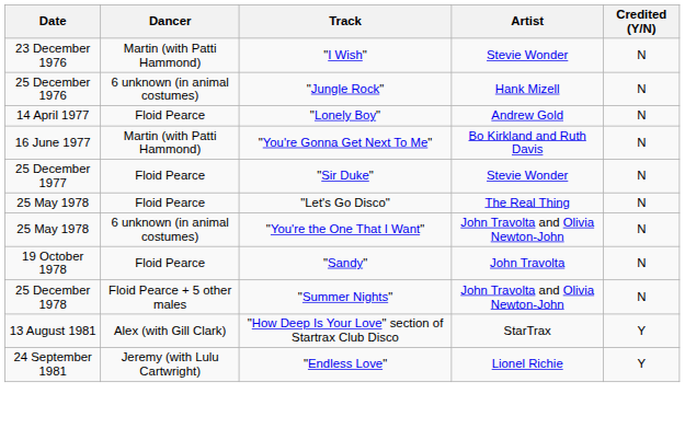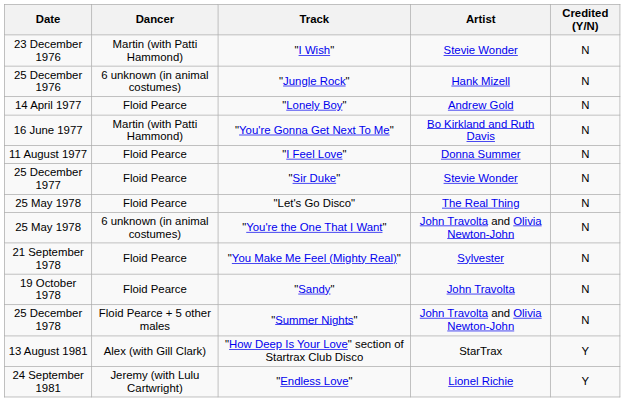 <table class="wikitable" style="text-align: center;">
 <tr>
 <th>Date</th>
 <th>Dancer</th>
 <th>Track</th>
 <th>Artist</th>
 <th>Credited (Y/N)</th>
 </tr>
 <tr>
 <td>23 December 1976</td>
 <td>Martin (with Patti Hammond)</td>
 <td>"<a href='#'>I Wish</a>"</td>
 <td><a href='#'>Stevie Wonder</a></td>
 <td>N</td>
 </tr>
 <tr>
 <td>25 December 1976</td>
 <td>6 unknown (in animal costumes)</td>
 <td>"<a href='#'>Jungle Rock</a>"</td>
 <td><a href='#'>Hank Mizell</a></td>
 <td>N</td>
 </tr>
 <tr>
 <td>14 April 1977</td>
 <td>Floid Pearce</td>
 <td>"<a href='#'>Lonely Boy</a>"</td>
 <td><a href='#'>Andrew Gold</a></td>
 <td>N</td>
 </tr>
 <tr>
 <td>16 June 1977</td>
 <td>Martin (with Patti Hammond)</td>
 <td>"<a href='#'>You're Gonna Get Next To Me</a>"</td>
 <td><a href='#'>Bo Kirkland and Ruth Davis</a></td>
 <td>N</td>
 </tr>
 <tr>
+<td>11 August 1977</td>
+<td>Floid Pearce</td>
+<td>"<a href='#'>I Feel Love</a>"</td>
+<td><a href='#'>Donna Summer</a></td>
+<td>N</td>
+</tr>
+<tr>
 <td>25 December 1977</td>
 <td>Floid Pearce</td>
 <td>"<a href='#'>Sir Duke</a>"</td>
 <td><a href='#'>Stevie Wonder</a></td>
 <td>N</td>
 </tr>
 <tr>
 <td>25 May 1978</td>
 <td>Floid Pearce</td>
 <td>"Let's Go Disco"</td>
 <td><a href='#'>The Real Thing</a></td>
 <td>N</td>
 </tr>
 <tr>
 <td>25 May 1978</td>
 <td>6 unknown (in animal costumes)</td>
 <td>"<a href='#'>You're the One That I Want</a>"</td>
 <td><a href='#'>John Travolta</a> and <a href='#'>Olivia Newton-John</a></td>
+<td>N</td>
+</tr>
+<tr>
+<td>21 September 1978</td>
+<td>Floid Pearce</td>
+<td>"<a href='#'>You Make Me Feel (Mighty Real)</a>"</td>
+<td><a href='#'>Sylvester</a></td>
 <td>N</td>
 </tr>
 <tr>
 <td>19 October 1978</td>
 <td>Floid Pearce</td>
 <td>"<a href='#'>Sandy</a>"</td>
 <td><a href='#'>John Travolta</a></td>
 <td>N</td>
 </tr>
 <tr>
 <td>25 December 1978</td>
 <td>Floid Pearce + 5 other males</td>
 <td>"<a href='#'>Summer Nights</a>"</td>
 <td><a href='#'>John Travolta</a> and <a href='#'>Olivia Newton-John</a></td>
 <td>N</td>
 </tr>
 <tr>
 <td>13 August 1981</td>
 <td>Alex (with Gill Clark)</td>
 <td>"<a href='#'>How Deep Is Your Love</a>" section of Startrax Club Disco</td>
 <td>StarTrax</td>
 <td>Y</td>
 </tr>
 <tr>
 <td>24 September 1981</td>
 <td>Jeremy (with Lulu Cartwright)</td>
 <td>"<a href='#'>Endless Love</a>"</td>
 <td><a href='#'>Lionel Richie</a></td>
 <td>Y</td>
 </tr>
 </table>
